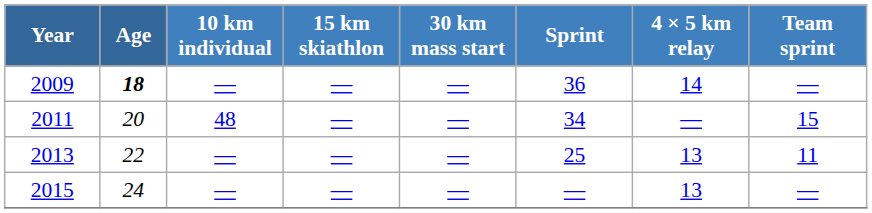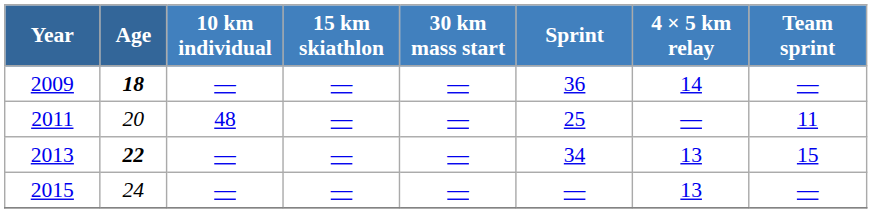 <table class="wikitable" style="font-size:95%; text-align:center; border:grey solid 1px; border-collapse:collapse; background:#ffffff;">
 <tr>
 <th style="background-color:#369; color:white; width:60px;"> Year </th>
 <th style="background-color:#369; color:white; width:40px;"> Age </th>
 <th style="background-color:#4180be; color:white; width:75px;"> 10 km <br> individual </th>
 <th style="background-color:#4180be; color:white; width:75px;"> 15 km <br> skiathlon </th>
 <th style="background-color:#4180be; color:white; width:75px;"> 30 km <br> mass start </th>
 <th style="background-color:#4180be; color:white; width:75px;"> Sprint </th>
 <th style="background-color:#4180be; color:white; width:75px;"> 4 × 5 km <br> relay </th>
 <th style="background-color:#4180be; color:white; width:75px;"> Team <br> sprint </th>
 </tr>
 <tr>
 <td><a href='#'>2009</a></td>
 <td><strong><em>18</em></strong></td>
 <td><a href='#'>—</a></td>
 <td><a href='#'>—</a></td>
 <td><a href='#'>—</a></td>
 <td><a href='#'>36</a></td>
 <td><a href='#'>14</a></td>
 <td><a href='#'>—</a></td>
 </tr>
 <tr>
 <td><a href='#'>2011</a></td>
 <td><em>20</em></td>
 <td><a href='#'>48</a></td>
 <td><a href='#'>—</a></td>
 <td><a href='#'>—</a></td>
-<td><a href='#'>34</a></td>
+<td><a href='#'>25</a></td>
 <td><a href='#'>—</a></td>
-<td><a href='#'>15</a></td>
+<td><a href='#'>11</a></td>
 </tr>
 <tr>
 <td><a href='#'>2013</a></td>
-<td><em>22</em></td>
+<td><strong><em>22</em></strong></td>
 <td><a href='#'>—</a></td>
 <td><a href='#'>—</a></td>
 <td><a href='#'>—</a></td>
-<td><a href='#'>25</a></td>
+<td><a href='#'>34</a></td>
 <td><a href='#'>13</a></td>
-<td><a href='#'>11</a></td>
+<td><a href='#'>15</a></td>
 </tr>
 <tr>
 <td><a href='#'>2015</a></td>
 <td><em>24</em></td>
 <td><a href='#'>—</a></td>
 <td><a href='#'>—</a></td>
 <td><a href='#'>—</a></td>
 <td><a href='#'>—</a></td>
 <td><a href='#'>13</a></td>
 <td><a href='#'>—</a></td>
 </tr>
 <tr>
 </tr>
 </table>
